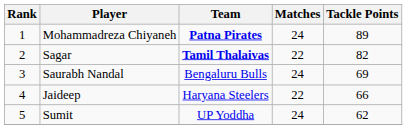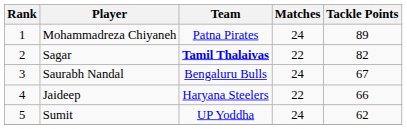 <table class="wikitable" style="text-align: center;">
 <tr>
 <th>Rank</th>
 <th>Player</th>
 <th>Team</th>
 <th>Matches</th>
 <th>Tackle Points</th>
 </tr>
 <tr>
 <td>1</td>
 <td style="text-align:left"> Mohammadreza Chiyaneh</td>
-<td><strong><a href='#'>Patna Pirates</a></strong></td>
+<td><a href='#'>Patna Pirates</a></td>
 <td>24</td>
 <td>89</td>
 </tr>
 <tr>
 <td>2</td>
 <td style="text-align:left"> Sagar</td>
 <td><strong><a href='#'>Tamil Thalaivas</a></strong></td>
 <td>22</td>
 <td>82</td>
 </tr>
 <tr>
 <td>3</td>
 <td style="text-align:left"> Saurabh Nandal</td>
 <td><a href='#'>Bengaluru Bulls</a></td>
 <td>24</td>
-<td>69</td>
+<td>67</td>
 </tr>
 <tr>
 <td>4</td>
 <td style="text-align:left"> Jaideep</td>
 <td><a href='#'>Haryana Steelers</a></td>
 <td>22</td>
 <td>66</td>
 </tr>
 <tr>
 <td>5</td>
 <td style="text-align:left"> Sumit</td>
 <td><a href='#'>UP Yoddha</a></td>
 <td>24</td>
 <td>62</td>
 </tr>
 <tr>
 </tr>
 </table>
